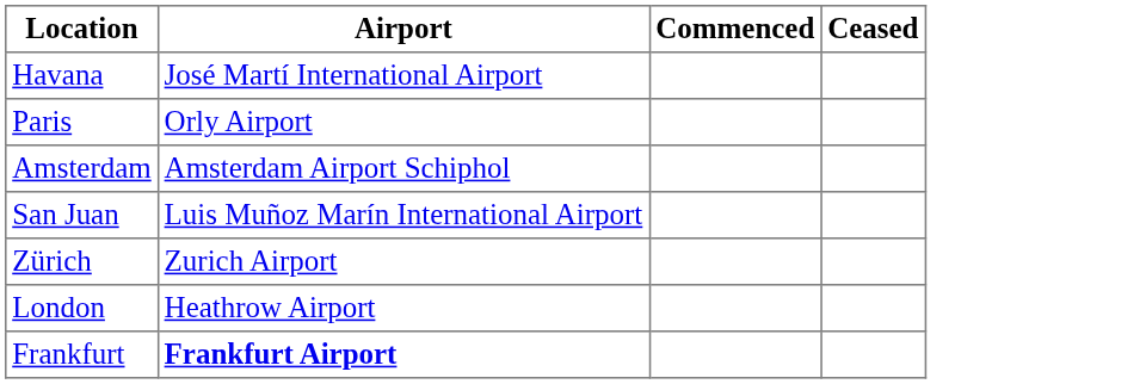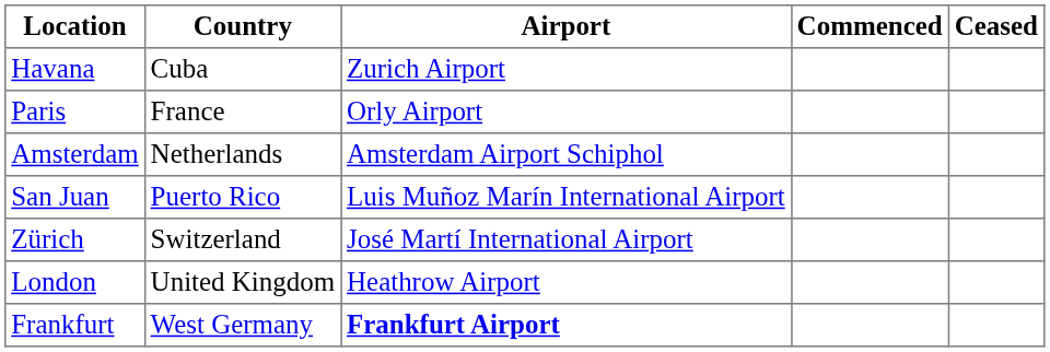 <table class="toccolours sortable" border="1" cellpadding="3" style="border-collapse:collapse;text-align:top">
 <tr>
 <th>Location</th>
+<th>Country</th>
 <th>Airport</th>
 <th>Commenced</th>
 <th>Ceased</th>
 </tr>
 <tr>
 <td><a href='#'>Havana</a></td>
-<td><a href='#'>José Martí International Airport</a></td>
+<td>Cuba</td>
+<td><a href='#'>Zurich Airport</a></td>
 <td></td>
 <td></td>
 </tr>
 <tr>
 <td><a href='#'>Paris</a></td>
+<td>France</td>
 <td><a href='#'>Orly Airport</a></td>
 <td></td>
 <td></td>
 </tr>
 <tr>
 <td><a href='#'>Amsterdam</a></td>
+<td>Netherlands</td>
 <td><a href='#'>Amsterdam Airport Schiphol</a></td>
 <td></td>
 <td></td>
 </tr>
 <tr>
 <td><a href='#'>San Juan</a></td>
+<td><a href='#'>Puerto Rico</a></td>
 <td><a href='#'>Luis Muñoz Marín International Airport</a></td>
 <td></td>
 <td></td>
 </tr>
 <tr>
 <td><a href='#'>Zürich</a></td>
-<td><a href='#'>Zurich Airport</a></td>
+<td>Switzerland</td>
+<td><a href='#'>José Martí International Airport</a></td>
 <td></td>
 <td></td>
 </tr>
 <tr>
 <td><a href='#'>London</a></td>
+<td>United Kingdom</td>
 <td><a href='#'>Heathrow Airport</a></td>
 <td></td>
 <td></td>
 </tr>
 <tr>
 <td><a href='#'>Frankfurt</a></td>
+<td><a href='#'>West Germany</a></td>
 <td><strong><a href='#'>Frankfurt Airport</a></strong></td>
 <td></td>
 <td></td>
 </tr>
 </table>
